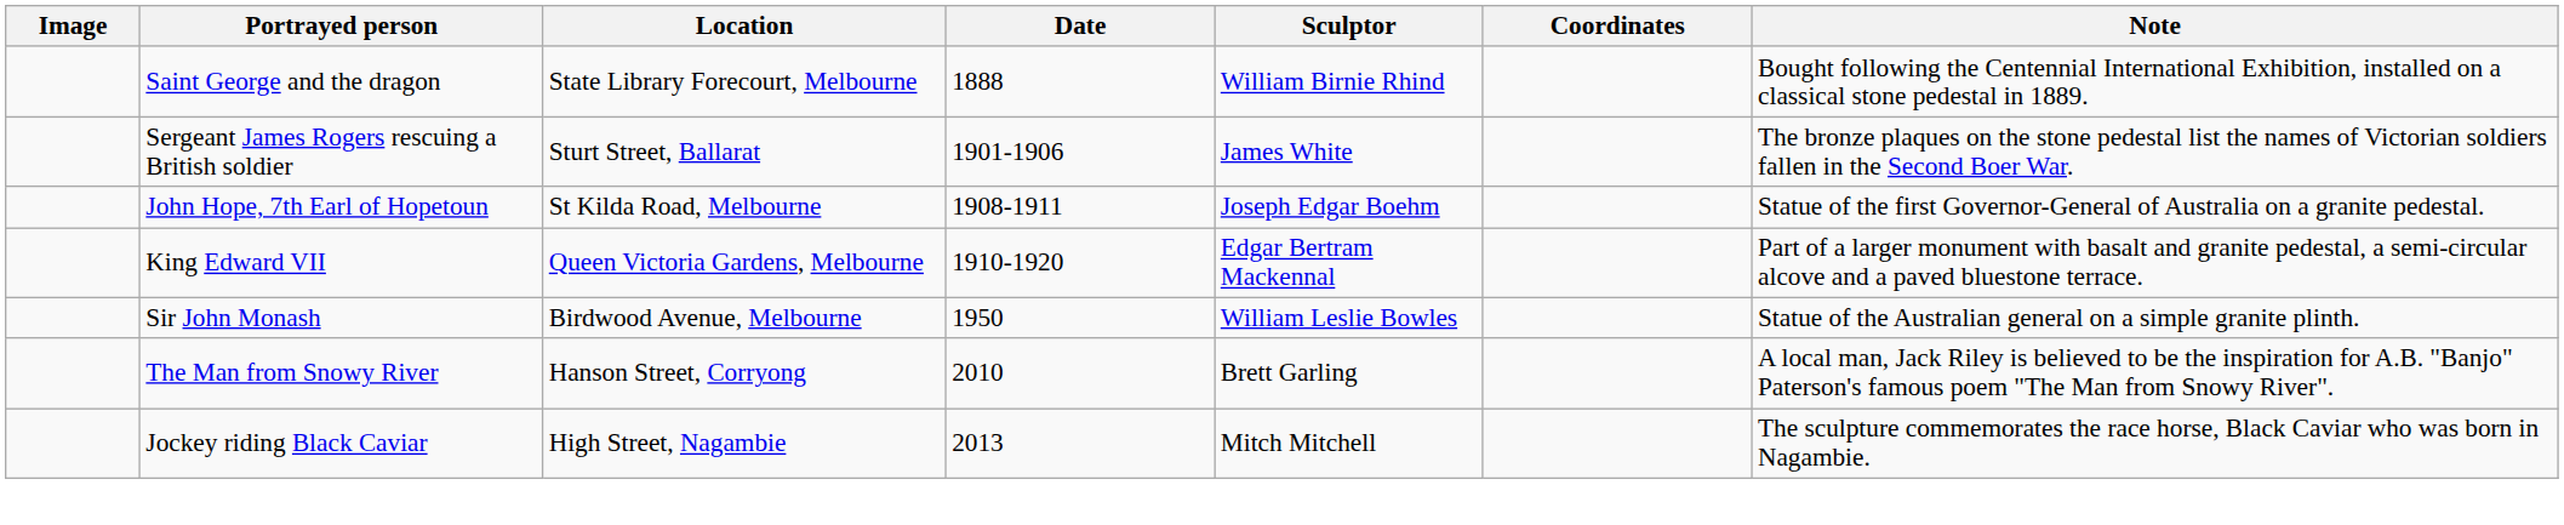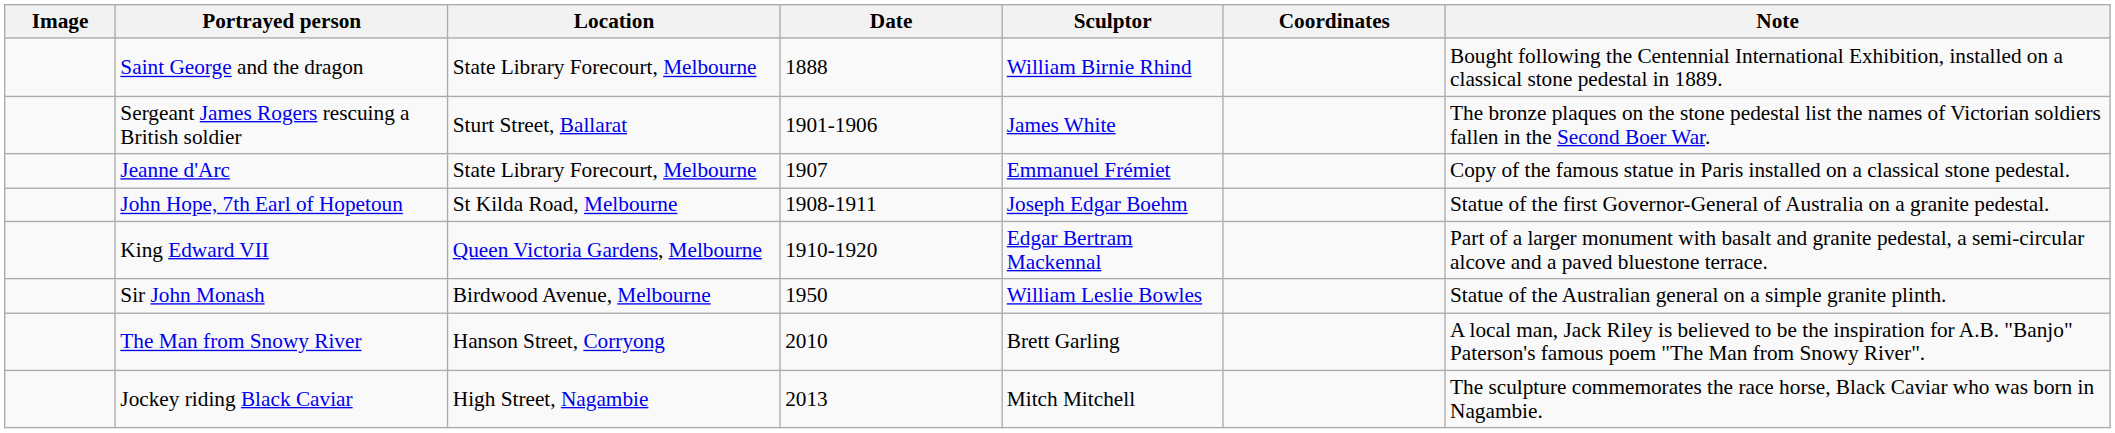 <table class="wikitable sortable"  style="width:100%;">
 <tr>
 <th width="5%" align="left" class="unsortable">Image</th>
 <th width="15%" align="left">Portrayed person</th>
 <th width="15%" align="left">Location</th>
 <th width="10%" align="left">Date</th>
 <th width="10%" align="left">Sculptor</th>
 <th width="10%" align="left">Coordinates</th>
 <th width="30%" align="left">Note</th>
 </tr>
 <tr>
 <td></td>
 <td><a href='#'>Saint George</a> and the dragon</td>
 <td>State Library Forecourt, <a href='#'>Melbourne</a></td>
 <td>1888</td>
 <td><a href='#'>William Birnie Rhind</a></td>
 <td></td>
 <td>Bought following the Centennial International Exhibition, installed on a classical stone pedestal in 1889.</td>
 </tr>
 <tr>
 <td></td>
 <td>Sergeant <a href='#'>James Rogers</a> rescuing a British soldier</td>
 <td>Sturt Street, <a href='#'>Ballarat</a></td>
 <td>1901-1906</td>
 <td><a href='#'>James White</a></td>
 <td></td>
 <td>The bronze plaques on the stone pedestal list the names of Victorian soldiers fallen in the <a href='#'>Second Boer War</a>.</td>
+</tr>
+<tr>
+<td></td>
+<td><a href='#'>Jeanne d'Arc</a></td>
+<td>State Library Forecourt, <a href='#'>Melbourne</a></td>
+<td>1907</td>
+<td><a href='#'>Emmanuel Frémiet</a></td>
+<td></td>
+<td>Copy of the famous statue in Paris installed on a classical stone pedestal.</td>
 </tr>
 <tr>
 <td></td>
 <td><a href='#'>John Hope, 7th Earl of Hopetoun</a></td>
 <td>St Kilda Road, <a href='#'>Melbourne</a></td>
 <td>1908-1911</td>
 <td><a href='#'>Joseph Edgar Boehm</a></td>
 <td></td>
 <td>Statue of the first Governor-General of Australia on a granite pedestal.</td>
 </tr>
 <tr>
 <td></td>
 <td>King <a href='#'>Edward VII</a></td>
 <td><a href='#'>Queen Victoria Gardens</a>, <a href='#'>Melbourne</a></td>
 <td>1910-1920</td>
 <td><a href='#'>Edgar Bertram Mackennal</a></td>
 <td></td>
 <td>Part of a larger monument with basalt and granite pedestal, a semi-circular alcove and a paved bluestone terrace.</td>
 </tr>
 <tr>
 <td></td>
 <td>Sir <a href='#'>John Monash</a></td>
 <td>Birdwood Avenue, <a href='#'>Melbourne</a></td>
 <td>1950</td>
 <td><a href='#'>William Leslie Bowles</a></td>
 <td></td>
 <td>Statue of the Australian general on a simple granite plinth.</td>
 </tr>
 <tr>
 <td></td>
 <td><a href='#'>The Man from Snowy River</a></td>
 <td>Hanson Street, <a href='#'>Corryong</a></td>
 <td>2010</td>
 <td>Brett Garling</td>
 <td></td>
 <td>A local man, Jack Riley is believed to be the inspiration for A.B. "Banjo" Paterson's famous poem "The Man from Snowy River".</td>
 </tr>
 <tr>
 <td></td>
 <td>Jockey riding <a href='#'>Black Caviar</a></td>
 <td>High Street, <a href='#'>Nagambie</a></td>
 <td>2013</td>
 <td>Mitch Mitchell</td>
 <td></td>
 <td>The  sculpture commemorates the race horse, Black Caviar who was born in Nagambie.</td>
 </tr>
 </table>
